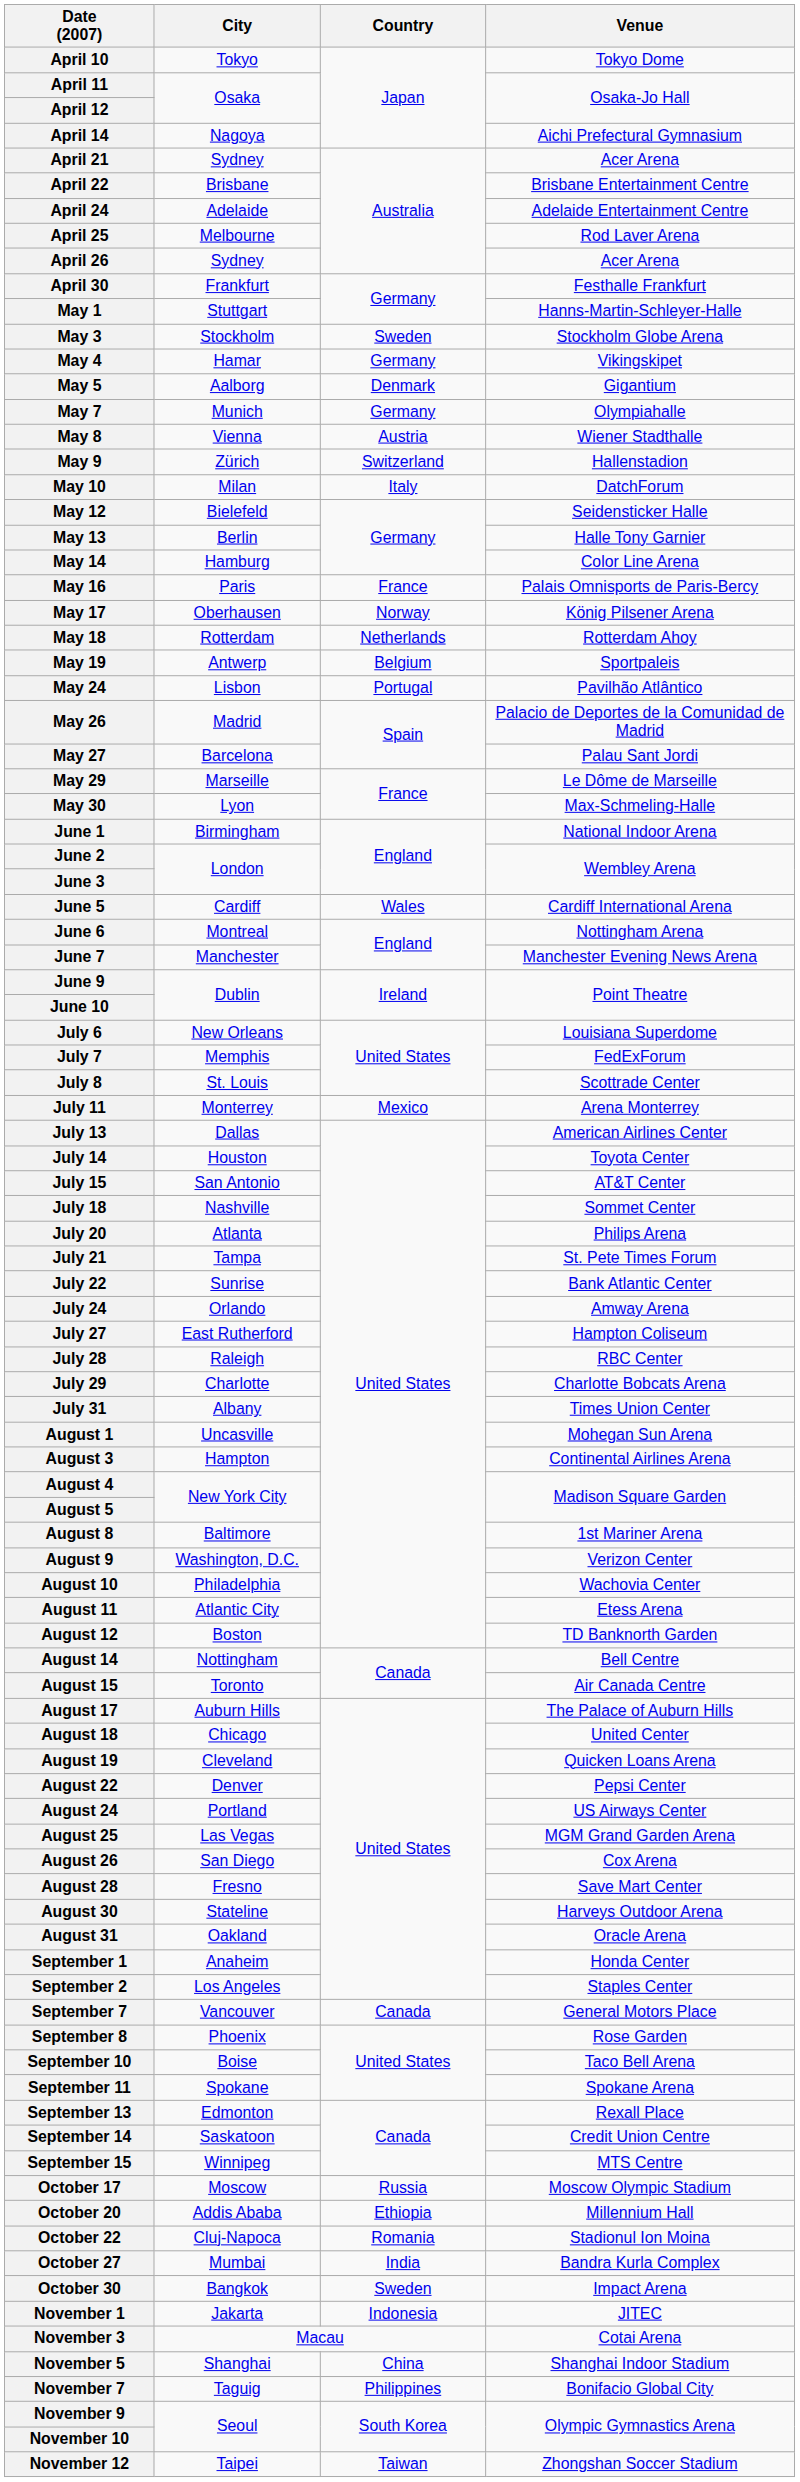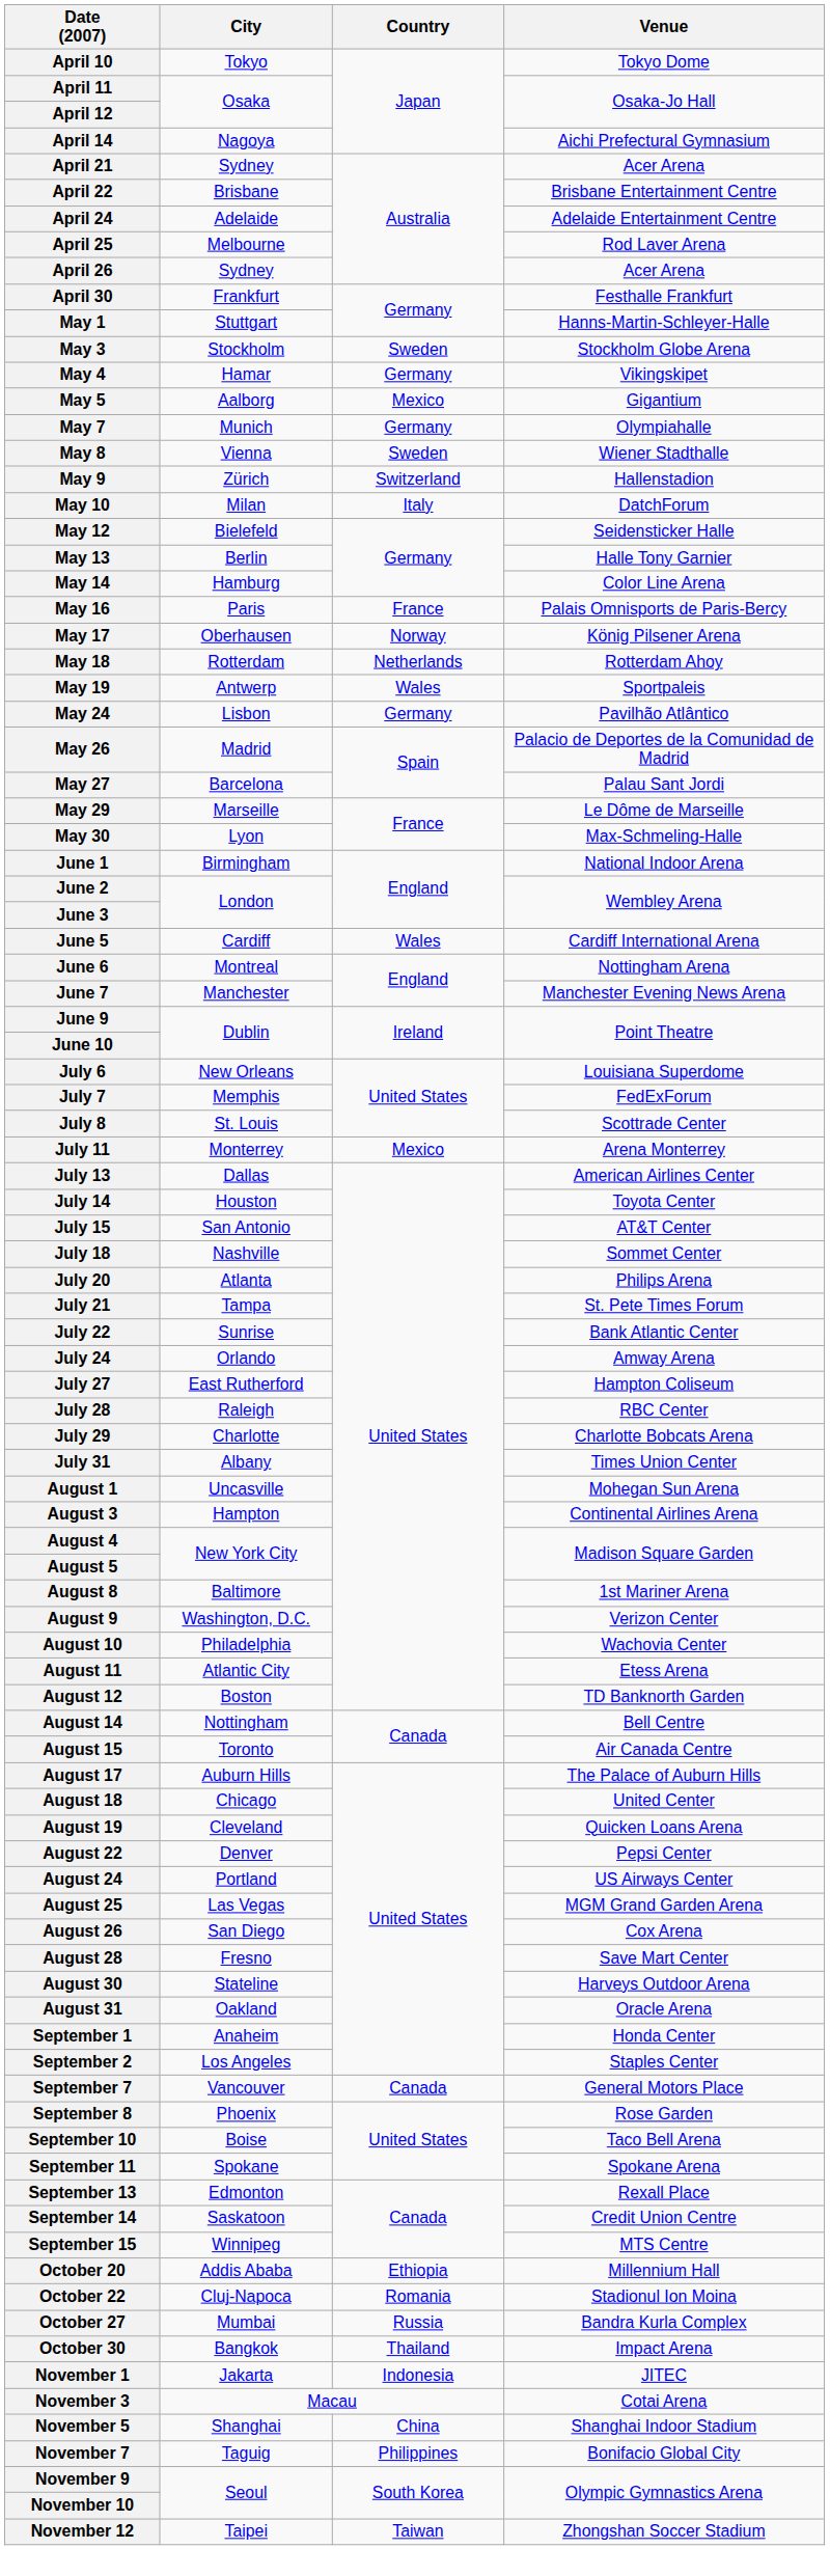 <table class="wikitable plainrowheaders" style="text-align:center;">
 <tr>
 <th scope="col" style="width:9em;">Date<br>(2007)</th>
 <th scope="col" style="width:10em;">City</th>
 <th scope="col" style="width:10em;">Country</th>
 <th scope="col" style="width:19em;">Venue</th>
 </tr>
 <tr>
 <th scope="row">April 10</th>
 <td><a href='#'>Tokyo</a></td>
 <td rowspan="4"><a href='#'>Japan</a></td>
 <td><a href='#'>Tokyo Dome</a></td>
 </tr>
 <tr>
 <th scope="row">April 11</th>
 <td rowspan="2"><a href='#'>Osaka</a></td>
 <td rowspan="2"><a href='#'>Osaka-Jo Hall</a></td>
 </tr>
 <tr>
 <th scope="row">April 12</th>
 </tr>
 <tr>
 <th scope="row">April 14</th>
 <td><a href='#'>Nagoya</a></td>
 <td><a href='#'>Aichi Prefectural Gymnasium</a></td>
 </tr>
 <tr>
 <th scope="row">April 21</th>
 <td><a href='#'>Sydney</a></td>
 <td rowspan="5"><a href='#'>Australia</a></td>
 <td><a href='#'>Acer Arena</a></td>
 </tr>
 <tr>
 <th scope="row">April 22</th>
 <td><a href='#'>Brisbane</a></td>
 <td><a href='#'>Brisbane Entertainment Centre</a></td>
 </tr>
 <tr>
 <th scope="row">April 24</th>
 <td><a href='#'>Adelaide</a></td>
 <td><a href='#'>Adelaide Entertainment Centre</a></td>
 </tr>
 <tr>
 <th scope="row">April 25</th>
 <td><a href='#'>Melbourne</a></td>
 <td><a href='#'>Rod Laver Arena</a></td>
 </tr>
 <tr>
 <th scope="row">April 26</th>
 <td><a href='#'>Sydney</a></td>
 <td><a href='#'>Acer Arena</a></td>
 </tr>
 <tr>
 <th scope="row">April 30</th>
 <td><a href='#'>Frankfurt</a></td>
 <td rowspan="2"><a href='#'>Germany</a></td>
 <td><a href='#'>Festhalle Frankfurt</a></td>
 </tr>
 <tr>
 <th scope="row">May 1</th>
 <td><a href='#'>Stuttgart</a></td>
 <td><a href='#'>Hanns-Martin-Schleyer-Halle</a></td>
 </tr>
 <tr>
 <th scope="row">May 3</th>
 <td><a href='#'>Stockholm</a></td>
 <td><a href='#'>Sweden</a></td>
 <td><a href='#'>Stockholm Globe Arena</a></td>
 </tr>
 <tr>
 <th scope="row">May 4</th>
 <td><a href='#'>Hamar</a></td>
 <td><a href='#'>Germany</a></td>
 <td><a href='#'>Vikingskipet</a></td>
 </tr>
 <tr>
 <th scope="row">May 5</th>
 <td><a href='#'>Aalborg</a></td>
-<td><a href='#'>Denmark</a></td>
+<td><a href='#'>Mexico</a></td>
 <td><a href='#'>Gigantium</a></td>
 </tr>
 <tr>
 <th scope="row">May 7</th>
 <td><a href='#'>Munich</a></td>
 <td><a href='#'>Germany</a></td>
 <td><a href='#'>Olympiahalle</a></td>
 </tr>
 <tr>
 <th scope="row">May 8</th>
 <td><a href='#'>Vienna</a></td>
-<td><a href='#'>Austria</a></td>
+<td><a href='#'>Sweden</a></td>
 <td><a href='#'>Wiener Stadthalle</a></td>
 </tr>
 <tr>
 <th scope="row">May 9</th>
 <td><a href='#'>Zürich</a></td>
 <td><a href='#'>Switzerland</a></td>
 <td><a href='#'>Hallenstadion</a></td>
 </tr>
 <tr>
 <th scope="row">May 10</th>
 <td><a href='#'>Milan</a></td>
 <td><a href='#'>Italy</a></td>
 <td><a href='#'>DatchForum</a></td>
 </tr>
 <tr>
 <th scope="row">May 12</th>
 <td><a href='#'>Bielefeld</a></td>
 <td rowspan="3"><a href='#'>Germany</a></td>
 <td><a href='#'>Seidensticker Halle</a></td>
 </tr>
 <tr>
 <th scope="row">May 13</th>
 <td><a href='#'>Berlin</a></td>
 <td><a href='#'>Halle Tony Garnier</a></td>
 </tr>
 <tr>
 <th scope="row">May 14</th>
 <td><a href='#'>Hamburg</a></td>
 <td><a href='#'>Color Line Arena</a></td>
 </tr>
 <tr>
 <th scope="row">May 16</th>
 <td><a href='#'>Paris</a></td>
 <td><a href='#'>France</a></td>
 <td><a href='#'>Palais Omnisports de Paris-Bercy</a></td>
 </tr>
 <tr>
 <th scope="row">May 17</th>
 <td><a href='#'>Oberhausen</a></td>
 <td><a href='#'>Norway</a></td>
 <td><a href='#'>König Pilsener Arena</a></td>
 </tr>
 <tr>
 <th scope="row">May 18</th>
 <td><a href='#'>Rotterdam</a></td>
 <td><a href='#'>Netherlands</a></td>
 <td><a href='#'>Rotterdam Ahoy</a></td>
 </tr>
 <tr>
 <th scope="row">May 19</th>
 <td><a href='#'>Antwerp</a></td>
-<td><a href='#'>Belgium</a></td>
+<td><a href='#'>Wales</a></td>
 <td><a href='#'>Sportpaleis</a></td>
 </tr>
 <tr>
 <th scope="row">May 24</th>
 <td><a href='#'>Lisbon</a></td>
-<td><a href='#'>Portugal</a></td>
+<td><a href='#'>Germany</a></td>
 <td><a href='#'>Pavilhão Atlântico</a></td>
 </tr>
 <tr>
 <th scope="row">May 26</th>
 <td><a href='#'>Madrid</a></td>
 <td rowspan="2"><a href='#'>Spain</a></td>
 <td><a href='#'>Palacio de Deportes de la Comunidad de Madrid</a></td>
 </tr>
 <tr>
 <th scope="row">May 27</th>
 <td><a href='#'>Barcelona</a></td>
 <td><a href='#'>Palau Sant Jordi</a></td>
 </tr>
 <tr>
 <th scope="row">May 29</th>
 <td><a href='#'>Marseille</a></td>
 <td rowspan="2"><a href='#'>France</a></td>
 <td><a href='#'>Le Dôme de Marseille</a></td>
 </tr>
 <tr>
 <th scope="row">May 30</th>
 <td><a href='#'>Lyon</a></td>
 <td><a href='#'>Max-Schmeling-Halle</a></td>
 </tr>
 <tr>
 <th scope="row">June 1</th>
 <td><a href='#'>Birmingham</a></td>
 <td rowspan="3"><a href='#'>England</a></td>
 <td><a href='#'>National Indoor Arena</a></td>
 </tr>
 <tr>
 <th scope="row">June 2</th>
 <td rowspan="2"><a href='#'>London</a></td>
 <td rowspan="2"><a href='#'>Wembley Arena</a></td>
 </tr>
 <tr>
 <th scope="row">June 3</th>
 </tr>
 <tr>
 <th scope="row">June 5</th>
 <td><a href='#'>Cardiff</a></td>
 <td><a href='#'>Wales</a></td>
 <td><a href='#'>Cardiff International Arena</a></td>
 </tr>
 <tr>
 <th scope="row">June 6</th>
 <td><a href='#'>Montreal</a></td>
 <td rowspan="2"><a href='#'>England</a></td>
 <td><a href='#'>Nottingham Arena</a></td>
 </tr>
 <tr>
 <th scope="row">June 7</th>
 <td><a href='#'>Manchester</a></td>
 <td><a href='#'>Manchester Evening News Arena</a></td>
 </tr>
 <tr>
 <th scope="row">June 9</th>
 <td rowspan="2"><a href='#'>Dublin</a></td>
 <td rowspan="2"><a href='#'>Ireland</a></td>
 <td rowspan="2"><a href='#'>Point Theatre</a></td>
 </tr>
 <tr>
 <th scope="row">June 10</th>
 </tr>
 <tr>
 <th scope="row">July 6</th>
 <td><a href='#'>New Orleans</a></td>
 <td rowspan="3"><a href='#'>United States</a></td>
 <td><a href='#'>Louisiana Superdome</a></td>
 </tr>
 <tr>
 <th scope="row">July 7</th>
 <td><a href='#'>Memphis</a></td>
 <td><a href='#'>FedExForum</a></td>
 </tr>
 <tr>
 <th scope="row">July 8</th>
 <td><a href='#'>St. Louis</a></td>
 <td><a href='#'>Scottrade Center</a></td>
 </tr>
 <tr>
 <th scope="row">July 11</th>
 <td><a href='#'>Monterrey</a></td>
 <td><a href='#'>Mexico</a></td>
 <td><a href='#'>Arena Monterrey</a></td>
 </tr>
 <tr>
 <th scope="row">July 13</th>
 <td><a href='#'>Dallas</a></td>
 <td rowspan="21"><a href='#'>United States</a></td>
 <td><a href='#'>American Airlines Center</a></td>
 </tr>
 <tr>
 <th scope="row">July 14</th>
 <td><a href='#'>Houston</a></td>
 <td><a href='#'>Toyota Center</a></td>
 </tr>
 <tr>
 <th scope="row">July 15</th>
 <td><a href='#'>San Antonio</a></td>
 <td><a href='#'>AT&T Center</a></td>
 </tr>
 <tr>
 <th scope="row">July 18</th>
 <td><a href='#'>Nashville</a></td>
 <td><a href='#'>Sommet Center</a></td>
 </tr>
 <tr>
 <th scope="row">July 20</th>
 <td><a href='#'>Atlanta</a></td>
 <td><a href='#'>Philips Arena</a></td>
 </tr>
 <tr>
 <th scope="row">July 21</th>
 <td><a href='#'>Tampa</a></td>
 <td><a href='#'>St. Pete Times Forum</a></td>
 </tr>
 <tr>
 <th scope="row">July 22</th>
 <td><a href='#'>Sunrise</a></td>
 <td><a href='#'>Bank Atlantic Center</a></td>
 </tr>
 <tr>
 <th scope="row">July 24</th>
 <td><a href='#'>Orlando</a></td>
 <td><a href='#'>Amway Arena</a></td>
 </tr>
 <tr>
 <th scope="row">July 27</th>
 <td><a href='#'>East Rutherford</a></td>
 <td><a href='#'>Hampton Coliseum</a></td>
 </tr>
 <tr>
 <th scope="row">July 28</th>
 <td><a href='#'>Raleigh</a></td>
 <td><a href='#'>RBC Center</a></td>
 </tr>
 <tr>
 <th scope="row">July 29</th>
 <td><a href='#'>Charlotte</a></td>
 <td><a href='#'>Charlotte Bobcats Arena</a></td>
 </tr>
 <tr>
 <th scope="row">July 31</th>
 <td><a href='#'>Albany</a></td>
 <td><a href='#'>Times Union Center</a></td>
 </tr>
 <tr>
 <th scope="row">August 1</th>
 <td><a href='#'>Uncasville</a></td>
 <td><a href='#'>Mohegan Sun Arena</a></td>
 </tr>
 <tr>
 <th scope="row">August 3</th>
 <td><a href='#'>Hampton</a></td>
 <td><a href='#'>Continental Airlines Arena</a></td>
 </tr>
 <tr>
 <th scope="row">August 4</th>
 <td rowspan="2"><a href='#'>New York City</a></td>
 <td rowspan="2"><a href='#'>Madison Square Garden</a></td>
 </tr>
 <tr>
 <th scope="row">August 5</th>
 </tr>
 <tr>
 <th scope="row">August 8</th>
 <td><a href='#'>Baltimore</a></td>
 <td><a href='#'>1st Mariner Arena</a></td>
 </tr>
 <tr>
 <th scope="row">August 9</th>
 <td><a href='#'>Washington, D.C.</a></td>
 <td><a href='#'>Verizon Center</a></td>
 </tr>
 <tr>
 <th scope="row">August 10</th>
 <td><a href='#'>Philadelphia</a></td>
 <td><a href='#'>Wachovia Center</a></td>
 </tr>
 <tr>
 <th scope="row">August 11</th>
 <td><a href='#'>Atlantic City</a></td>
 <td><a href='#'>Etess Arena</a></td>
 </tr>
 <tr>
 <th scope="row">August 12</th>
 <td><a href='#'>Boston</a></td>
 <td><a href='#'>TD Banknorth Garden</a></td>
 </tr>
 <tr>
 <th scope="row">August 14</th>
 <td><a href='#'>Nottingham</a></td>
 <td rowspan="2"><a href='#'>Canada</a></td>
 <td><a href='#'>Bell Centre</a></td>
 </tr>
 <tr>
 <th scope="row">August 15</th>
 <td><a href='#'>Toronto</a></td>
 <td><a href='#'>Air Canada Centre</a></td>
 </tr>
 <tr>
 <th scope="row">August 17</th>
 <td><a href='#'>Auburn Hills</a></td>
 <td rowspan="12"><a href='#'>United States</a></td>
 <td><a href='#'>The Palace of Auburn Hills</a></td>
 </tr>
 <tr>
 <th scope="row">August 18</th>
 <td><a href='#'>Chicago</a></td>
 <td><a href='#'>United Center</a></td>
 </tr>
 <tr>
 <th scope="row">August 19</th>
 <td><a href='#'>Cleveland</a></td>
 <td><a href='#'>Quicken Loans Arena</a></td>
 </tr>
 <tr>
 <th scope="row">August 22</th>
 <td><a href='#'>Denver</a></td>
 <td><a href='#'>Pepsi Center</a></td>
 </tr>
 <tr>
 <th scope="row">August 24</th>
 <td><a href='#'>Portland</a></td>
 <td><a href='#'>US Airways Center</a></td>
 </tr>
 <tr>
 <th scope="row">August 25</th>
 <td><a href='#'>Las Vegas</a></td>
 <td><a href='#'>MGM Grand Garden Arena</a></td>
 </tr>
 <tr>
 <th scope="row">August 26</th>
 <td><a href='#'>San Diego</a></td>
 <td><a href='#'>Cox Arena</a></td>
 </tr>
 <tr>
 <th scope="row">August 28</th>
 <td><a href='#'>Fresno</a></td>
 <td><a href='#'>Save Mart Center</a></td>
 </tr>
 <tr>
 <th scope="row">August 30</th>
 <td><a href='#'>Stateline</a></td>
 <td><a href='#'>Harveys Outdoor Arena</a></td>
 </tr>
 <tr>
 <th scope="row">August 31</th>
 <td><a href='#'>Oakland</a></td>
 <td><a href='#'>Oracle Arena</a></td>
 </tr>
 <tr>
 <th scope="row">September 1</th>
 <td><a href='#'>Anaheim</a></td>
 <td><a href='#'>Honda Center</a></td>
 </tr>
 <tr>
 <th scope="row">September 2</th>
 <td><a href='#'>Los Angeles</a></td>
 <td><a href='#'>Staples Center</a></td>
 </tr>
 <tr>
 <th scope="row">September 7</th>
 <td><a href='#'>Vancouver</a></td>
 <td><a href='#'>Canada</a></td>
 <td><a href='#'>General Motors Place</a></td>
 </tr>
 <tr>
 <th scope="row">September 8</th>
 <td><a href='#'>Phoenix</a></td>
 <td rowspan="3"><a href='#'>United States</a></td>
 <td><a href='#'>Rose Garden</a></td>
 </tr>
 <tr>
 <th scope="row">September 10</th>
 <td><a href='#'>Boise</a></td>
 <td><a href='#'>Taco Bell Arena</a></td>
 </tr>
 <tr>
 <th scope="row">September 11</th>
 <td><a href='#'>Spokane</a></td>
 <td><a href='#'>Spokane Arena</a></td>
 </tr>
 <tr>
 <th scope="row">September 13</th>
 <td><a href='#'>Edmonton</a></td>
 <td rowspan="3"><a href='#'>Canada</a></td>
 <td><a href='#'>Rexall Place</a></td>
 </tr>
 <tr>
 <th scope="row">September 14</th>
 <td><a href='#'>Saskatoon</a></td>
 <td><a href='#'>Credit Union Centre</a></td>
 </tr>
 <tr>
 <th scope="row">September 15</th>
 <td><a href='#'>Winnipeg</a></td>
 <td><a href='#'>MTS Centre</a></td>
 </tr>
 <tr>
-<th scope="row">October 17</th>
-<td><a href='#'>Moscow</a></td>
-<td><a href='#'>Russia</a></td>
-<td><a href='#'>Moscow Olympic Stadium</a></td>
-</tr>
-<tr>
 <th scope="row">October 20</th>
 <td><a href='#'>Addis Ababa</a></td>
 <td><a href='#'>Ethiopia</a></td>
 <td><a href='#'>Millennium Hall</a></td>
 </tr>
 <tr>
 <th scope="row">October 22</th>
 <td><a href='#'>Cluj-Napoca</a></td>
 <td><a href='#'>Romania</a></td>
 <td><a href='#'>Stadionul Ion Moina</a></td>
 </tr>
 <tr>
 <th scope="row">October 27</th>
 <td><a href='#'>Mumbai</a></td>
-<td><a href='#'>India</a></td>
+<td><a href='#'>Russia</a></td>
 <td><a href='#'>Bandra Kurla Complex</a></td>
 </tr>
 <tr>
 <th scope="row">October 30</th>
 <td><a href='#'>Bangkok</a></td>
-<td><a href='#'>Sweden</a></td>
+<td><a href='#'>Thailand</a></td>
 <td><a href='#'>Impact Arena</a></td>
 </tr>
 <tr>
 <th scope="row">November 1</th>
 <td><a href='#'>Jakarta</a></td>
 <td><a href='#'>Indonesia</a></td>
 <td><a href='#'>JITEC</a></td>
 </tr>
 <tr>
 <th scope="row">November 3</th>
 <td colspan="2"><a href='#'>Macau</a></td>
 <td><a href='#'>Cotai Arena</a></td>
 </tr>
 <tr>
 <th scope="row">November 5</th>
 <td><a href='#'>Shanghai</a></td>
 <td><a href='#'>China</a></td>
 <td><a href='#'>Shanghai Indoor Stadium</a></td>
 </tr>
 <tr>
 <th scope="row">November 7</th>
 <td><a href='#'>Taguig</a></td>
 <td><a href='#'>Philippines</a></td>
 <td><a href='#'>Bonifacio Global City</a></td>
 </tr>
 <tr>
 <th scope="row">November 9</th>
 <td rowspan="2"><a href='#'>Seoul</a></td>
 <td rowspan="2"><a href='#'>South Korea</a></td>
 <td rowspan="2"><a href='#'>Olympic Gymnastics Arena</a></td>
 </tr>
 <tr>
 <th scope="row">November 10</th>
 </tr>
 <tr>
 <th scope="row">November 12</th>
 <td><a href='#'>Taipei</a></td>
 <td><a href='#'>Taiwan</a></td>
 <td><a href='#'>Zhongshan Soccer Stadium</a></td>
 </tr>
 </table>
